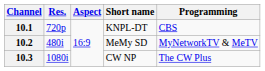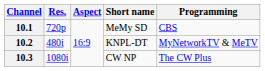 <table class="wikitable">
 <tr>
 <th scope = "col"><a href='#'>Channel</a></th>
 <th scope = "col"><a href='#'>Res.</a></th>
 <th scope = "col"><a href='#'>Aspect</a></th>
 <th scope = "col">Short name</th>
 <th scope = "col">Programming</th>
 </tr>
 <tr>
 <th scope = "row">10.1</th>
 <td><a href='#'>720p</a></td>
 <td rowspan=3><a href='#'>16:9</a></td>
-<td>KNPL-DT</td>
+<td>MeMy SD</td>
 <td><a href='#'>CBS</a></td>
 </tr>
 <tr>
 <th scope = "row">10.2</th>
 <td><a href='#'>480i</a></td>
-<td>MeMy SD</td>
+<td>KNPL-DT</td>
 <td><a href='#'>MyNetworkTV</a> & <a href='#'>MeTV</a></td>
 </tr>
 <tr>
 <th scope = "row">10.3</th>
 <td><a href='#'>1080i</a></td>
 <td>CW NP</td>
 <td><a href='#'>The CW Plus</a></td>
 </tr>
 </table>
